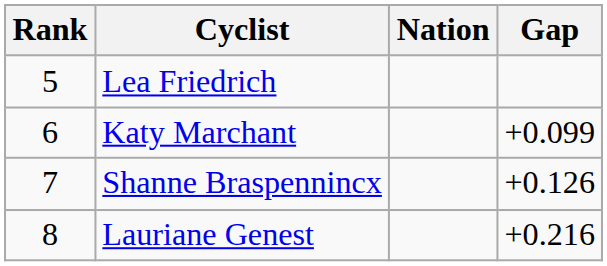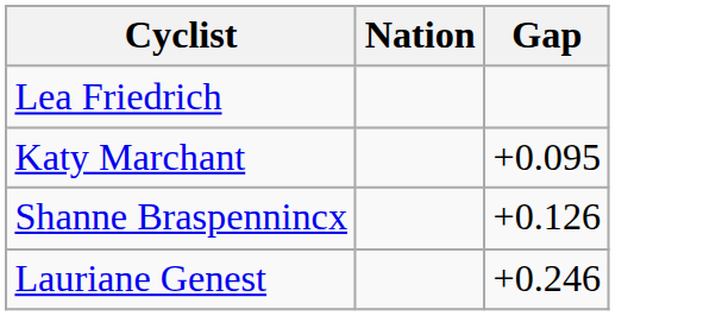 <table class="wikitable sortable" style="text-align:center;">
 <tr>
-<th>Rank</th>
 <th>Cyclist</th>
 <th>Nation</th>
 <th>Gap</th>
 </tr>
 <tr>
-<td>5</td>
 <td align=left><a href='#'>Lea Friedrich</a></td>
 <td align=left></td>
 <td></td>
 </tr>
 <tr>
-<td>6</td>
 <td align=left><a href='#'>Katy Marchant</a></td>
 <td align=left></td>
-<td>+0.099</td>
+<td>+0.095</td>
 </tr>
 <tr>
-<td>7</td>
 <td align=left><a href='#'>Shanne Braspennincx</a></td>
 <td align=left></td>
 <td>+0.126</td>
 </tr>
 <tr>
-<td>8</td>
 <td align=left><a href='#'>Lauriane Genest</a></td>
 <td align=left></td>
-<td>+0.216</td>
+<td>+0.246</td>
 </tr>
 </table>
